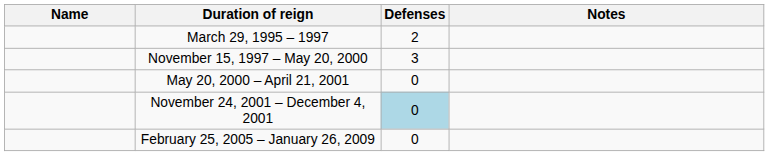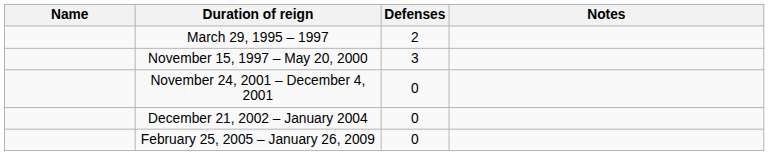 <table class="wikitable" width=100%>
 <tr>
 <th width=17%>Name</th>
 <th width=32%>Duration of reign</th>
 <th width=7%>Defenses</th>
 <th width=41%>Notes</th>
 </tr>
 <tr align=center>
 <td align=left></td>
 <td>March 29, 1995 – 1997</td>
 <td>2</td>
 <td align=left></td>
 </tr>
 <tr align=center>
 <td align=left></td>
 <td>November 15, 1997 – May 20, 2000</td>
 <td>3</td>
 <td align=left></td>
 </tr>
 <tr align=center>
 <td align=left></td>
-<td>May 20, 2000 – April 21, 2001</td>
+<td>November 24, 2001 – December 4, 2001</td>
 <td>0</td>
 <td align=left></td>
 </tr>
 <tr align=center>
 <td align=left></td>
-<td>November 24, 2001 – December 4, 2001</td>
-<td style="background: lightblue;">0</td>
+<td>December 21, 2002 – January 2004</td>
+<td>0</td>
 <td align=left></td>
 </tr>
 <tr align=center>
 <td align=left></td>
 <td>February 25, 2005 – January 26, 2009</td>
 <td>0</td>
 <td align=left></td>
 </tr>
 </table>
